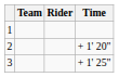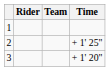 <table class="wikitable">
 <tr>
 <th></th>
+<th>Rider</th>
 <th>Team</th>
-<th>Rider</th>
 <th>Time</th>
 </tr>
 <tr>
 <td>1</td>
+<td> </td>
 <td></td>
-<td> </td>
 <td align="right"></td>
 </tr>
 <tr>
 <td>2</td>
 <td></td>
 <td></td>
-<td align="right">+ 1' 20"</td>
+<td align="right">+ 1' 25"</td>
 </tr>
 <tr>
 <td>3</td>
 <td></td>
 <td></td>
-<td align="right">+ 1' 25"</td>
+<td align="right">+ 1' 20"</td>
 </tr>
 </table>
